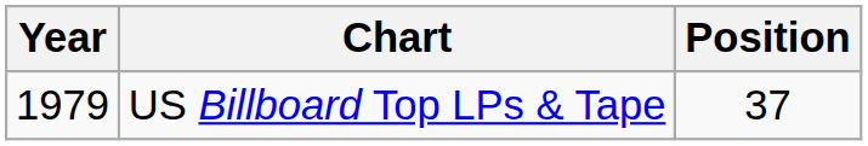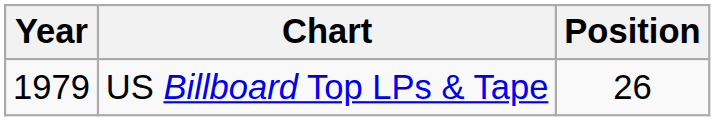 <table class="wikitable">
 <tr>
 <th>Year</th>
 <th>Chart</th>
 <th>Position</th>
 </tr>
 <tr>
 <td>1979</td>
 <td>US <a href='#'><em>Billboard</em> Top LPs & Tape</a></td>
-<td align="center">37</td>
+<td align="center">26</td>
 </tr>
 </table>
